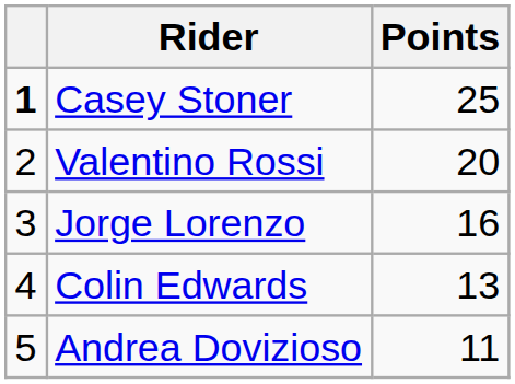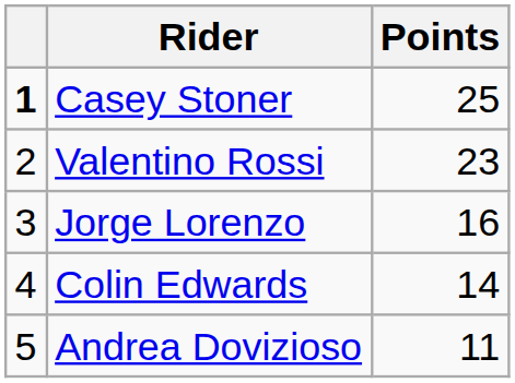 <table class="wikitable" style="font-size: 95%;">
 <tr>
 <th></th>
 <th>Rider</th>
 <th>Points</th>
 </tr>
 <tr>
 <td align=center><strong>1</strong></td>
 <td> <a href='#'>Casey Stoner</a></td>
 <td align=right>25</td>
 </tr>
 <tr>
 <td align=center>2</td>
 <td> <a href='#'>Valentino Rossi</a></td>
-<td align=right>20</td>
+<td align=right>23</td>
 </tr>
 <tr>
 <td align=center>3</td>
 <td> <a href='#'>Jorge Lorenzo</a></td>
 <td align=right>16</td>
 </tr>
 <tr>
 <td align=center>4</td>
 <td> <a href='#'>Colin Edwards</a></td>
-<td align=right>13</td>
+<td align=right>14</td>
 </tr>
 <tr>
 <td align=center>5</td>
 <td> <a href='#'>Andrea Dovizioso</a></td>
 <td align=right>11</td>
 </tr>
 </table>
